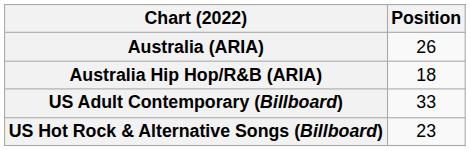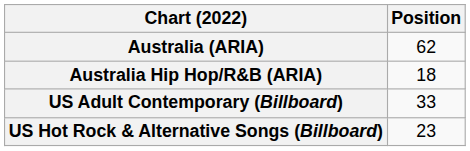 <table class="wikitable sortable plainrowheaders" style="text-align:center">
 <tr>
 <th scope="col">Chart (2022)</th>
 <th scope="col">Position</th>
 </tr>
 <tr>
 <th scope="row">Australia (ARIA)</th>
-<td>26</td>
+<td>62</td>
 </tr>
 <tr>
 <th scope="row">Australia Hip Hop/R&B (ARIA)</th>
 <td>18</td>
 </tr>
 <tr>
 <th scope="row">US Adult Contemporary (<em>Billboard</em>)</th>
 <td>33</td>
 </tr>
 <tr>
 <th scope="row">US Hot Rock & Alternative Songs (<em>Billboard</em>)</th>
 <td>23</td>
 </tr>
 </table>
